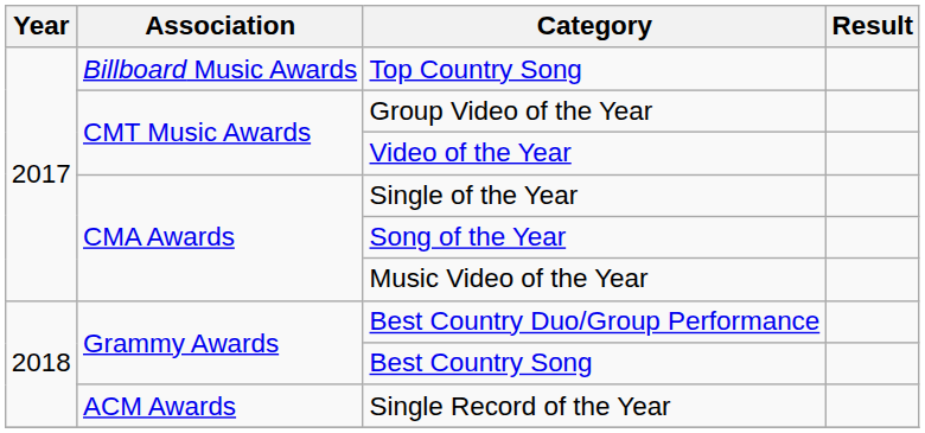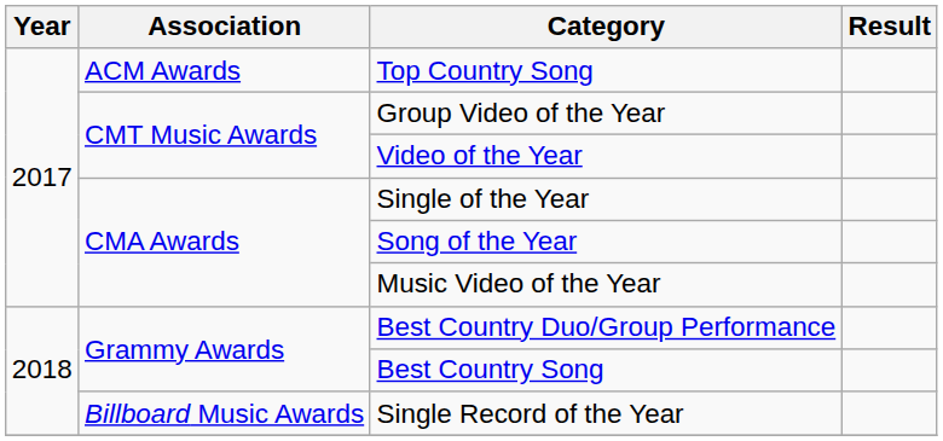 <table class="wikitable plainrowheaders">
 <tr>
 <th>Year</th>
 <th>Association</th>
 <th>Category</th>
 <th>Result</th>
 </tr>
 <tr>
 <td rowspan="6">2017</td>
-<td><a href='#'><em>Billboard</em> Music Awards</a></td>
+<td><a href='#'>ACM Awards</a></td>
 <td><a href='#'>Top Country Song</a></td>
 <td></td>
 </tr>
 <tr>
 <td rowspan="2"><a href='#'>CMT Music Awards</a></td>
 <td>Group Video of the Year</td>
 <td></td>
 </tr>
 <tr>
 <td><a href='#'>Video of the Year</a></td>
 <td></td>
 </tr>
 <tr>
 <td rowspan="3"><a href='#'>CMA Awards</a></td>
 <td>Single of the Year</td>
 <td></td>
 </tr>
 <tr>
 <td><a href='#'>Song of the Year</a></td>
 <td></td>
 </tr>
 <tr>
 <td>Music Video of the Year</td>
 <td></td>
 </tr>
 <tr>
 <td rowspan="3">2018</td>
 <td rowspan="2"><a href='#'>Grammy Awards</a></td>
 <td><a href='#'>Best Country Duo/Group Performance</a></td>
 <td></td>
 </tr>
 <tr>
 <td><a href='#'>Best Country Song</a></td>
 <td></td>
 </tr>
 <tr>
-<td><a href='#'>ACM Awards</a></td>
+<td><a href='#'><em>Billboard</em> Music Awards</a></td>
 <td>Single Record of the Year</td>
 <td></td>
 </tr>
 <tr>
 </tr>
 </table>
